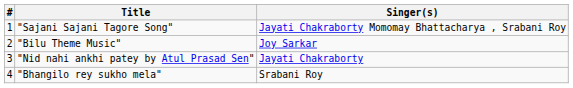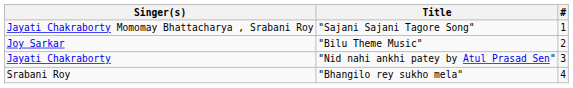 <table class="wikitable sortable">
 <tr>
+<th>Singer(s)</th>
+<th>Title</th>
 <th>#</th>
-<th>Title</th>
-<th>Singer(s)</th>
 </tr>
 <tr>
+<td><a href='#'>Jayati Chakraborty</a> Momomay Bhattacharya , Srabani Roy</td>
+<td>"Sajani Sajani Tagore Song"</td>
 <td>1</td>
-<td>"Sajani Sajani Tagore Song"</td>
-<td><a href='#'>Jayati Chakraborty</a> Momomay Bhattacharya , Srabani Roy</td>
 </tr>
 <tr>
+<td><a href='#'>Joy Sarkar</a></td>
+<td>"Bilu Theme Music"</td>
 <td>2</td>
-<td>"Bilu Theme Music"</td>
-<td><a href='#'>Joy Sarkar</a></td>
 </tr>
 <tr>
+<td><a href='#'>Jayati Chakraborty</a></td>
+<td>"Nid nahi ankhi patey by <a href='#'>Atul Prasad Sen</a>"</td>
 <td>3</td>
-<td>"Nid nahi ankhi patey by <a href='#'>Atul Prasad Sen</a>"</td>
-<td><a href='#'>Jayati Chakraborty</a></td>
 </tr>
 <tr>
+<td>Srabani Roy</td>
+<td>"Bhangilo rey sukho mela"</td>
 <td>4</td>
-<td>"Bhangilo rey sukho mela"</td>
-<td>Srabani Roy</td>
 </tr>
 </table>
